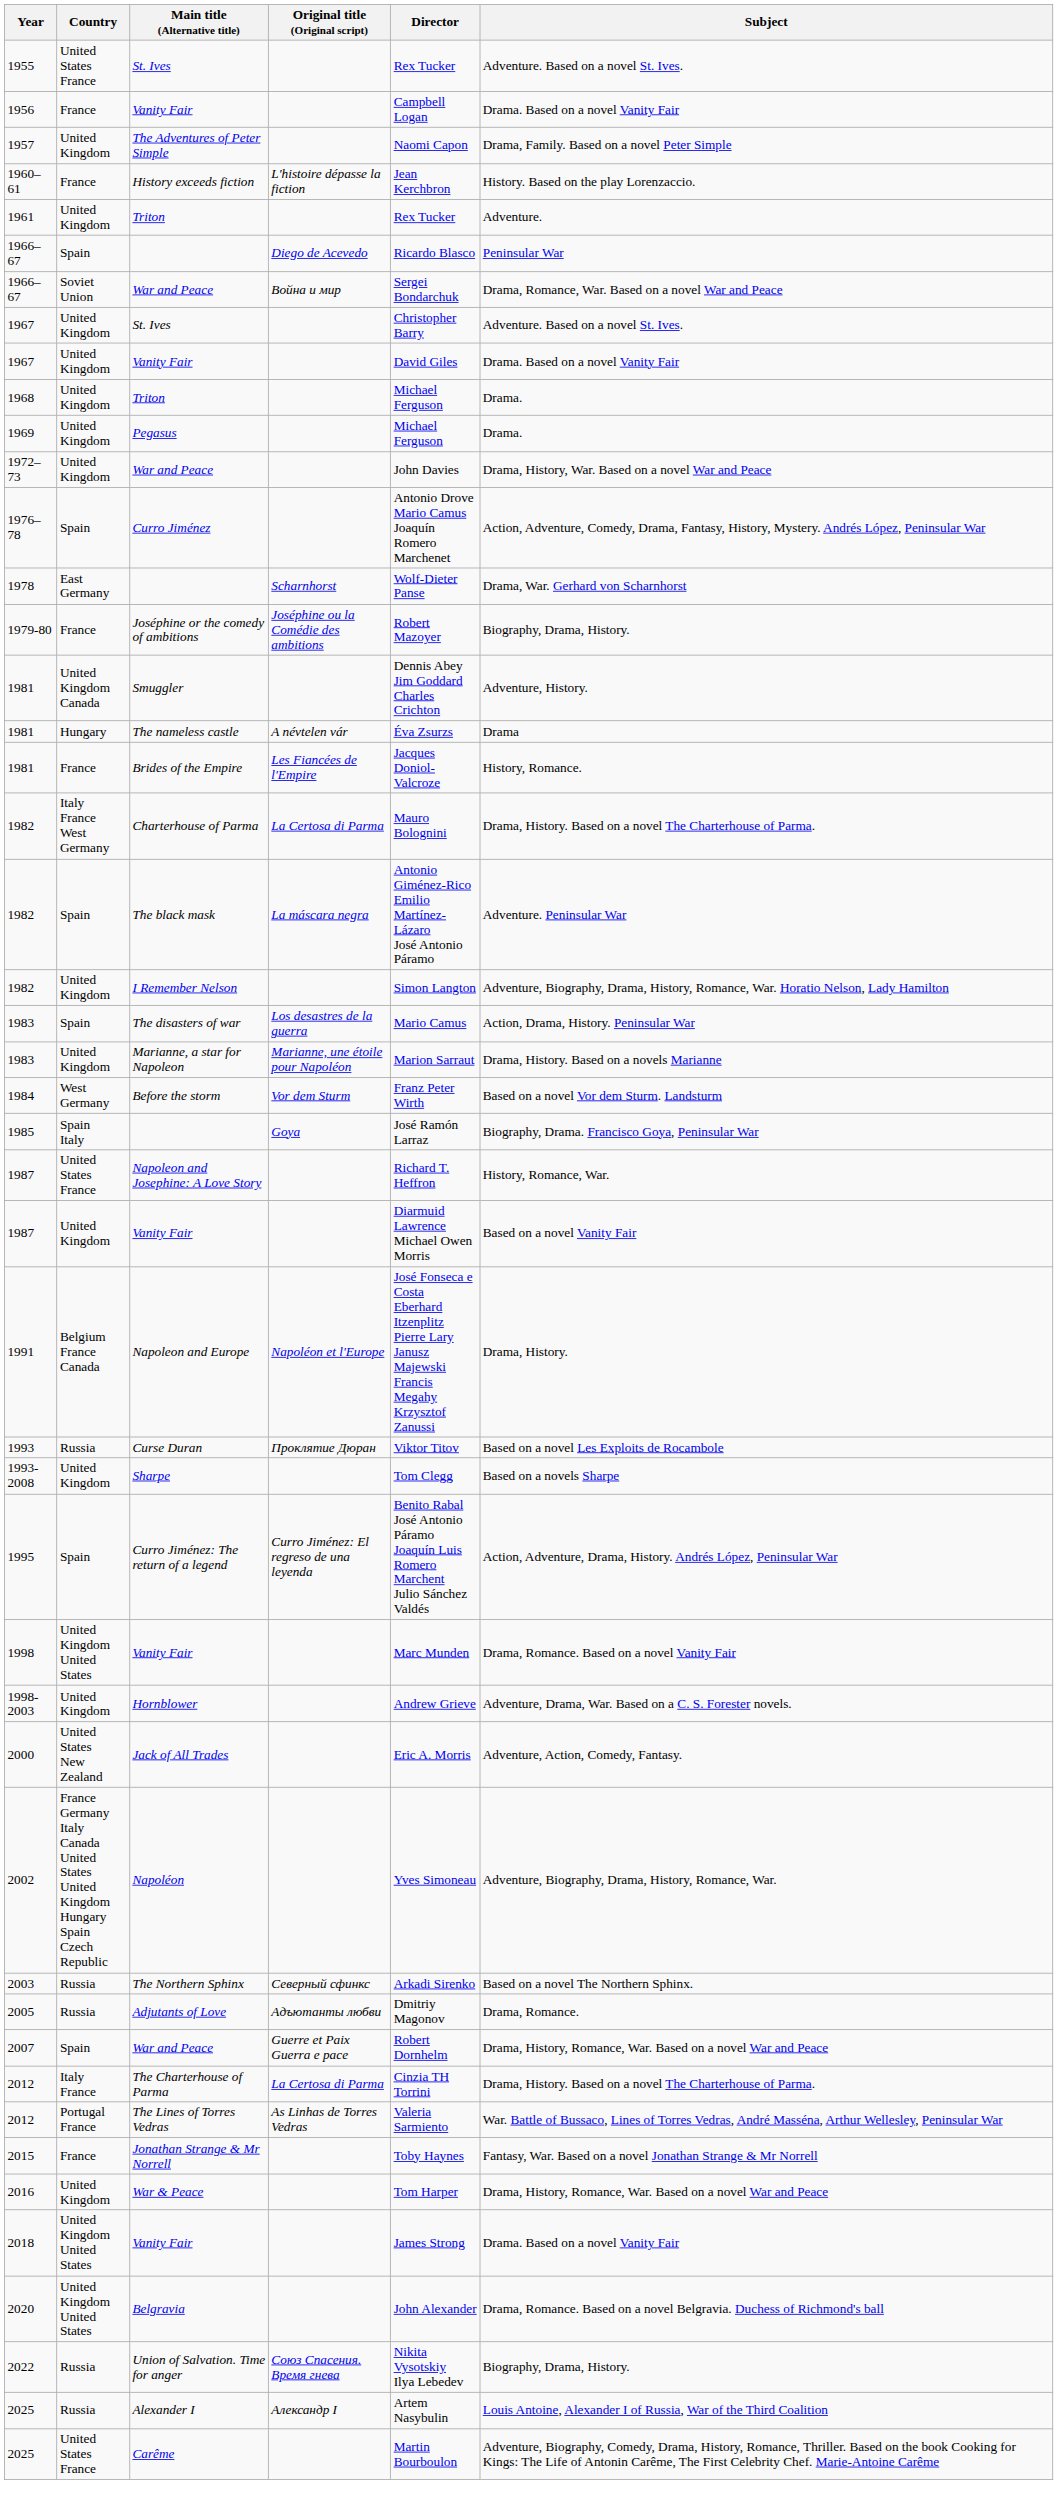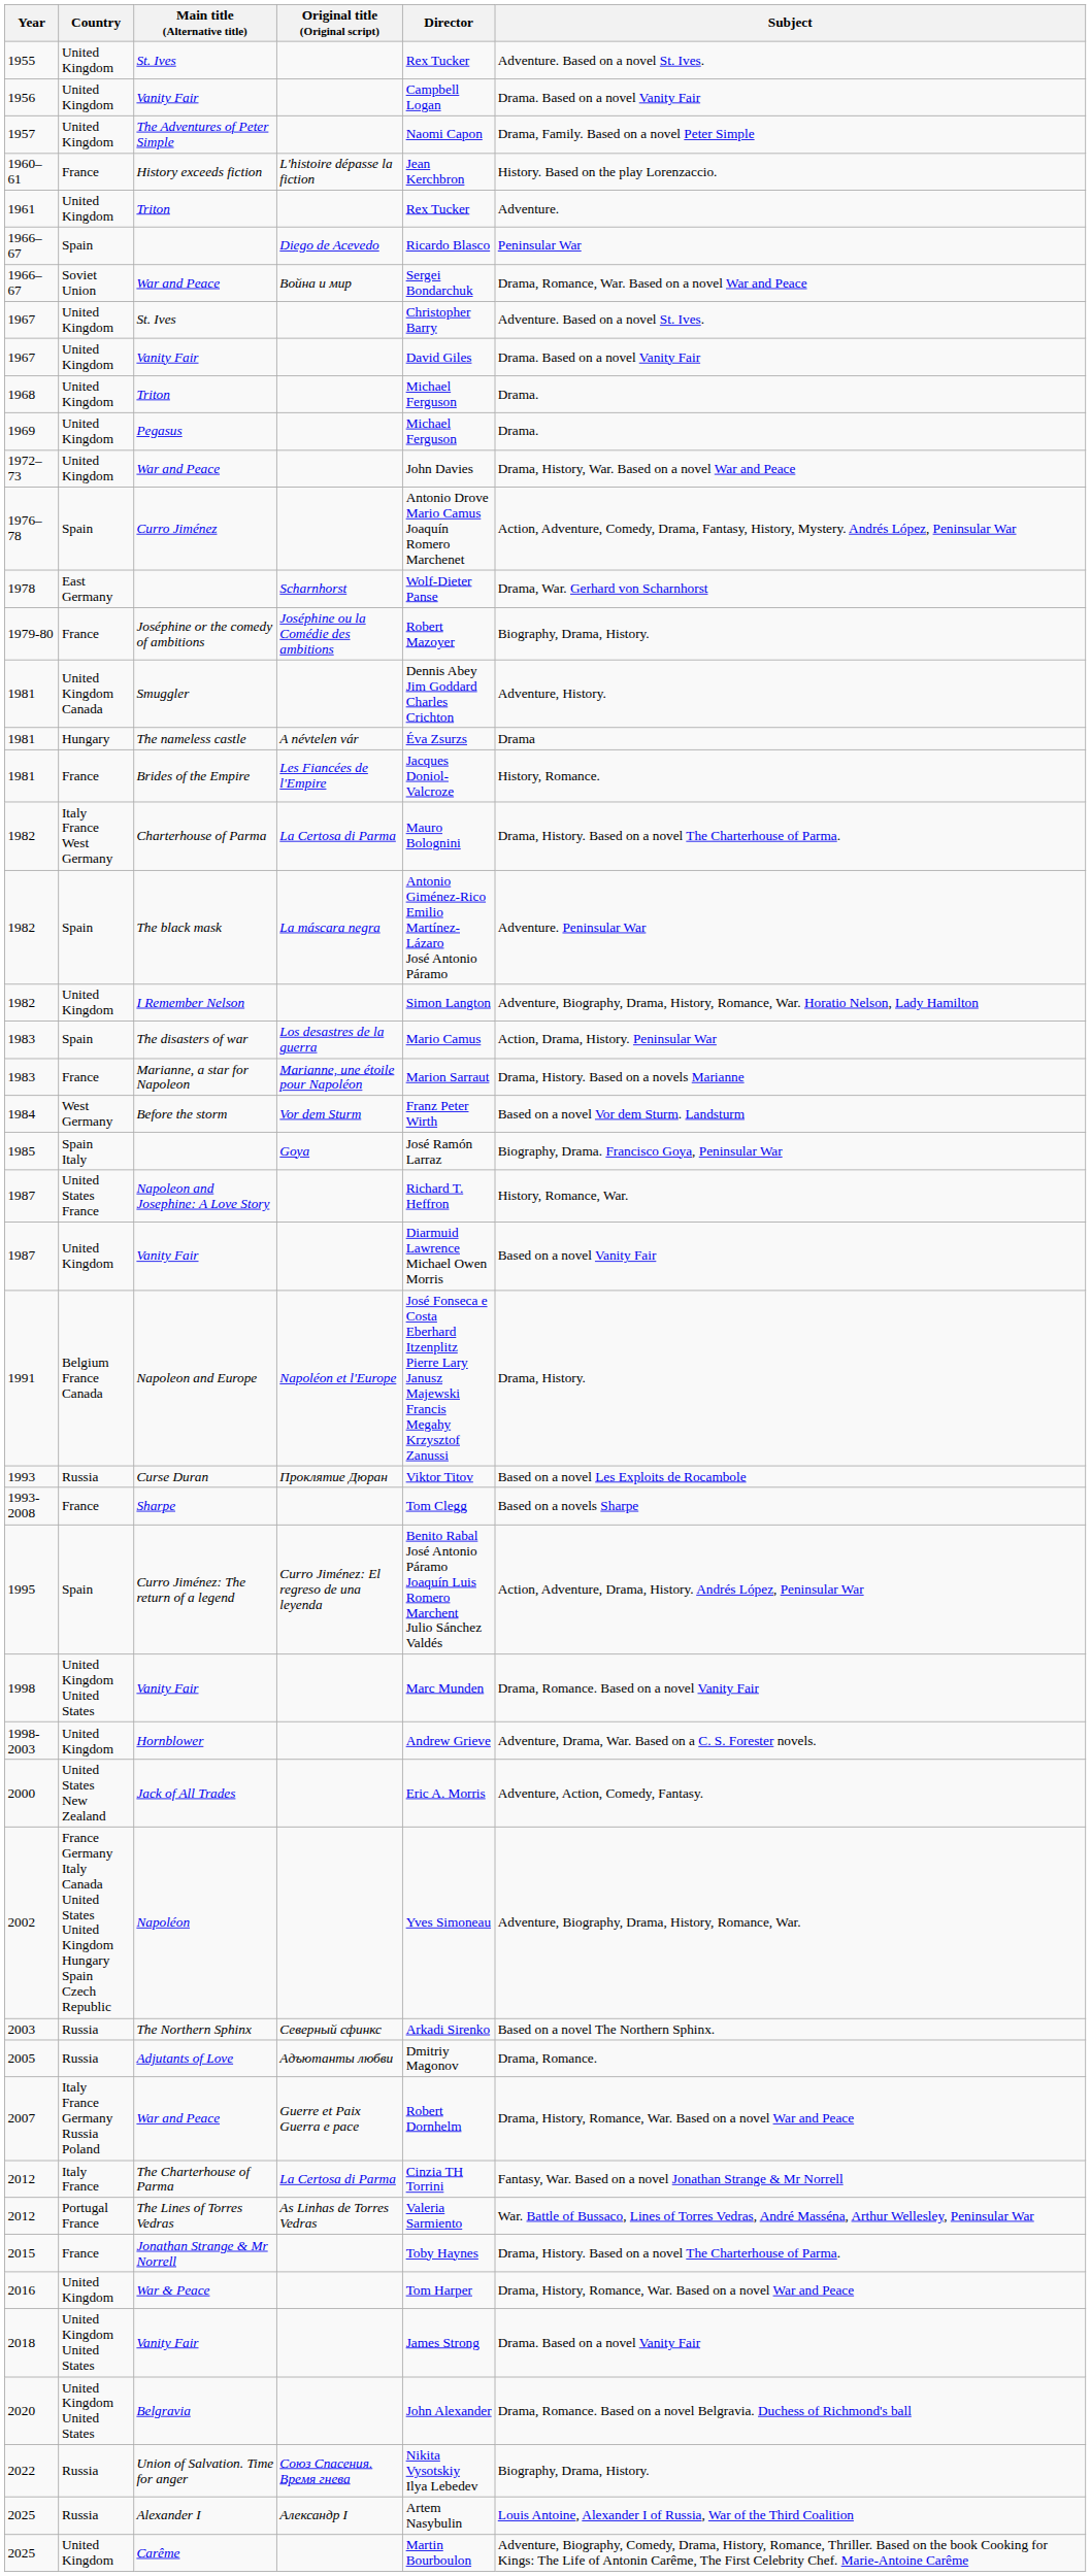 <table class="wikitable sortable" style="width:100%;">
 <tr>
 <th>Year</th>
 <th width= 80>Country</th>
 <th class="unsortable" style="width:160px;">Main title<br><small>(Alternative title)</small></th>
 <th class="unsortable" style="width:140px;">Original title<br><small>(Original script)</small></th>
 <th width=100>Director</th>
 <th class="unsortable">Subject</th>
 </tr>
 <tr>
 <td>1955</td>
-<td>United States<br>France</td>
+<td>United Kingdom</td>
 <td><em><a href='#'>St. Ives</a></em></td>
 <td></td>
 <td><a href='#'>Rex Tucker</a></td>
 <td>Adventure. Based on a novel <a href='#'>St. Ives</a>.</td>
 </tr>
 <tr>
 <td>1956</td>
-<td>France</td>
+<td>United Kingdom</td>
 <td><em><a href='#'>Vanity Fair</a></em></td>
 <td></td>
 <td><a href='#'>Campbell Logan</a></td>
 <td>Drama. Based on a novel <a href='#'>Vanity Fair</a></td>
 </tr>
 <tr>
 <td>1957</td>
 <td>United Kingdom</td>
 <td><em><a href='#'>The Adventures of Peter Simple</a></em></td>
 <td></td>
 <td><a href='#'>Naomi Capon</a></td>
 <td>Drama, Family. Based on a novel <a href='#'>Peter Simple</a></td>
 </tr>
 <tr>
 <td>1960–61</td>
 <td>France</td>
 <td><em>History exceeds fiction</em></td>
 <td><em>L'histoire dépasse la fiction</em></td>
 <td><a href='#'>Jean Kerchbron</a></td>
 <td>History. Based on the play Lorenzaccio.</td>
 </tr>
 <tr>
 <td>1961</td>
 <td>United Kingdom</td>
 <td><em><a href='#'>Triton</a></em></td>
 <td></td>
 <td><a href='#'>Rex Tucker</a></td>
 <td>Adventure.</td>
 </tr>
 <tr>
 <td>1966–67</td>
 <td>Spain</td>
 <td></td>
 <td><em><a href='#'>Diego de Acevedo</a></em></td>
 <td><a href='#'>Ricardo Blasco</a></td>
 <td><a href='#'>Peninsular War</a></td>
 </tr>
 <tr>
 <td>1966–67</td>
 <td>Soviet Union</td>
 <td><em><a href='#'>War and Peace</a></em></td>
 <td><em>Война и мир</em></td>
 <td><a href='#'>Sergei Bondarchuk</a></td>
 <td>Drama, Romance, War. Based on a novel <a href='#'>War and Peace</a></td>
 </tr>
 <tr>
 <td>1967</td>
 <td>United Kingdom</td>
 <td><em>St. Ives</em></td>
 <td></td>
 <td><a href='#'>Christopher Barry</a></td>
 <td>Adventure. Based on a novel <a href='#'>St. Ives</a>.</td>
 </tr>
 <tr>
 <td>1967</td>
 <td>United Kingdom</td>
 <td><em><a href='#'>Vanity Fair</a></em></td>
 <td></td>
 <td><a href='#'>David Giles</a></td>
 <td>Drama. Based on a novel <a href='#'>Vanity Fair</a></td>
 </tr>
 <tr>
 <td>1968</td>
 <td>United Kingdom</td>
 <td><em><a href='#'>Triton</a></em></td>
 <td></td>
 <td><a href='#'>Michael Ferguson</a></td>
 <td>Drama.</td>
 </tr>
 <tr>
 <td>1969</td>
 <td>United Kingdom</td>
 <td><em><a href='#'>Pegasus</a></em></td>
 <td></td>
 <td><a href='#'>Michael Ferguson</a></td>
 <td>Drama.</td>
 </tr>
 <tr>
 <td>1972–73</td>
 <td>United Kingdom</td>
 <td><em><a href='#'>War and Peace</a></em></td>
 <td></td>
 <td>John Davies</td>
 <td>Drama, History, War. Based on a novel <a href='#'>War and Peace</a></td>
 </tr>
 <tr>
 <td>1976–78</td>
 <td>Spain</td>
 <td><em><a href='#'>Curro Jiménez</a></em></td>
 <td></td>
 <td>Antonio Drove<br><a href='#'>Mario Camus</a><br>Joaquín Romero Marchenet</td>
 <td>Action, Adventure, Comedy, Drama, Fantasy, History, Mystery. <a href='#'>Andrés López</a>, <a href='#'>Peninsular War</a></td>
 </tr>
 <tr>
 <td>1978</td>
 <td>East Germany</td>
 <td></td>
 <td><em><a href='#'>Scharnhorst</a></em></td>
 <td><a href='#'>Wolf-Dieter Panse</a></td>
 <td>Drama, War. <a href='#'>Gerhard von Scharnhorst</a></td>
 </tr>
 <tr>
 <td>1979-80</td>
 <td>France</td>
 <td><em>Joséphine or the comedy of ambitions</em></td>
 <td><em><a href='#'>Joséphine ou la Comédie des ambitions</a></em></td>
 <td><a href='#'>Robert Mazoyer</a></td>
 <td>Biography, Drama, History.</td>
 </tr>
 <tr>
 <td>1981</td>
 <td>United Kingdom<br>Canada</td>
 <td><em>Smuggler</em></td>
 <td></td>
 <td>Dennis Abey<br><a href='#'>Jim Goddard</a><br><a href='#'>Charles Crichton</a></td>
 <td>Adventure, History.</td>
 </tr>
 <tr>
 <td>1981</td>
 <td>Hungary</td>
 <td><em>The nameless castle</em></td>
 <td><em>A névtelen vár</em></td>
 <td><a href='#'>Éva Zsurzs</a></td>
 <td>Drama</td>
 </tr>
 <tr>
 <td>1981</td>
 <td>France</td>
 <td><em>Brides of the Empire</em></td>
 <td><em><a href='#'>Les Fiancées de l'Empire</a></em></td>
 <td><a href='#'>Jacques Doniol-Valcroze</a></td>
 <td>History, Romance.</td>
 </tr>
 <tr>
 <td>1982</td>
 <td>Italy<br>France<br>West Germany</td>
 <td><em>Charterhouse of Parma</em></td>
 <td><em><a href='#'>La Certosa di Parma</a></em></td>
 <td><a href='#'>Mauro Bolognini</a></td>
 <td>Drama, History. Based on a novel <a href='#'>The Charterhouse of Parma</a>.</td>
 </tr>
 <tr>
 <td>1982</td>
 <td>Spain</td>
 <td><em>The black mask</em></td>
 <td><em><a href='#'>La máscara negra</a></em></td>
 <td><a href='#'>Antonio Giménez-Rico</a><br><a href='#'>Emilio Martínez-Lázaro</a><br>José Antonio Páramo</td>
 <td>Adventure. <a href='#'>Peninsular War</a></td>
 </tr>
 <tr>
 <td>1982</td>
 <td>United Kingdom</td>
 <td><em><a href='#'>I Remember Nelson</a></em></td>
 <td></td>
 <td><a href='#'>Simon Langton</a></td>
 <td>Adventure, Biography, Drama, History, Romance, War. <a href='#'>Horatio Nelson</a>, <a href='#'>Lady Hamilton</a></td>
 </tr>
 <tr>
 <td>1983</td>
 <td>Spain</td>
 <td><em>The disasters of war</em></td>
 <td><em><a href='#'>Los desastres de la guerra</a></em></td>
 <td><a href='#'>Mario Camus</a></td>
 <td>Action, Drama, History. <a href='#'>Peninsular War</a></td>
 </tr>
 <tr>
 <td>1983</td>
-<td>United Kingdom</td>
+<td>France</td>
 <td><em>Marianne, a star for Napoleon</em></td>
 <td><em><a href='#'>Marianne, une étoile pour Napoléon</a></em></td>
 <td><a href='#'>Marion Sarraut</a></td>
 <td>Drama, History. Based on a novels <a href='#'>Marianne</a></td>
 </tr>
 <tr>
 <td>1984</td>
 <td>West Germany</td>
 <td><em>Before the storm</em></td>
 <td><em><a href='#'>Vor dem Sturm</a></em></td>
 <td><a href='#'>Franz Peter Wirth</a></td>
 <td>Based on a novel <a href='#'>Vor dem Sturm</a>. <a href='#'>Landsturm</a></td>
 </tr>
 <tr>
 <td>1985</td>
 <td>Spain<br>Italy</td>
 <td></td>
 <td><em><a href='#'>Goya</a></em></td>
 <td>José Ramón Larraz</td>
 <td>Biography, Drama. <a href='#'>Francisco Goya</a>, <a href='#'>Peninsular War</a></td>
 </tr>
 <tr>
 <td>1987</td>
 <td>United States<br>France</td>
 <td><em><a href='#'>Napoleon and Josephine: A Love Story</a></em></td>
 <td></td>
 <td><a href='#'>Richard T. Heffron</a></td>
 <td>History, Romance, War.</td>
 </tr>
 <tr>
 <td>1987</td>
 <td>United Kingdom</td>
 <td><em><a href='#'>Vanity Fair</a></em></td>
 <td></td>
 <td><a href='#'>Diarmuid Lawrence</a><br>Michael Owen Morris</td>
 <td>Based on a novel <a href='#'>Vanity Fair</a></td>
 </tr>
 <tr>
 <td>1991</td>
 <td>Belgium<br>France<br>Canada</td>
 <td><em>Napoleon and Europe</em></td>
 <td><em><a href='#'>Napoléon et l'Europe</a></em></td>
 <td><a href='#'>José Fonseca e Costa</a><br><a href='#'>Eberhard Itzenplitz</a><br><a href='#'>Pierre Lary</a><br><a href='#'>Janusz Majewski</a><br><a href='#'>Francis Megahy</a><br><a href='#'>Krzysztof Zanussi</a></td>
 <td>Drama, History.</td>
 </tr>
 <tr>
 <td>1993</td>
 <td>Russia</td>
 <td><em>Curse Duran</em></td>
 <td><em>Проклятие Дюран</em></td>
 <td><a href='#'>Viktor Titov</a></td>
 <td>Based on a novel <a href='#'>Les Exploits de Rocambole</a></td>
 </tr>
 <tr>
 <td>1993-2008</td>
-<td>United Kingdom</td>
+<td>France</td>
 <td><em><a href='#'>Sharpe</a></em></td>
 <td></td>
 <td><a href='#'>Tom Clegg</a></td>
 <td>Based on a novels <a href='#'>Sharpe</a></td>
 </tr>
 <tr>
 <td>1995</td>
 <td>Spain</td>
 <td><em>Curro Jiménez: The return of a legend</em></td>
 <td><em>Curro Jiménez: El regreso de una leyenda</em></td>
 <td><a href='#'>Benito Rabal</a><br>José Antonio Páramo<br><a href='#'>Joaquín Luis Romero Marchent</a><br>Julio Sánchez Valdés</td>
 <td>Action, Adventure, Drama, History. <a href='#'>Andrés López</a>, <a href='#'>Peninsular War</a></td>
 </tr>
 <tr>
 <td>1998</td>
 <td>United Kingdom<br>United States</td>
 <td><em><a href='#'>Vanity Fair</a></em></td>
 <td></td>
 <td><a href='#'>Marc Munden</a></td>
 <td>Drama, Romance. Based on a novel <a href='#'>Vanity Fair</a></td>
 </tr>
 <tr>
 <td>1998-2003</td>
 <td>United Kingdom</td>
 <td><em><a href='#'>Hornblower</a></em></td>
 <td></td>
 <td><a href='#'>Andrew Grieve</a></td>
 <td>Adventure, Drama, War. Based on a <a href='#'>C. S. Forester</a> novels.</td>
 </tr>
 <tr>
 <td>2000</td>
 <td>United States<br>New Zealand</td>
 <td><em><a href='#'>Jack of All Trades</a></em></td>
 <td></td>
 <td><a href='#'>Eric A. Morris</a></td>
 <td>Adventure, Action, Comedy, Fantasy.</td>
 </tr>
 <tr>
 <td>2002</td>
 <td>France<br>Germany<br>Italy<br>Canada<br>United States<br>United Kingdom<br>Hungary<br>Spain<br>Czech Republic</td>
 <td><em><a href='#'>Napoléon</a></em></td>
 <td></td>
 <td><a href='#'>Yves Simoneau</a></td>
 <td>Adventure, Biography, Drama, History, Romance, War.</td>
 </tr>
 <tr>
 <td>2003</td>
 <td>Russia</td>
 <td><em>The Northern Sphinx</em></td>
 <td><em>Северный сфинкс</em></td>
 <td><a href='#'>Arkadi Sirenko</a></td>
 <td>Based on a novel The Northern Sphinx.</td>
 </tr>
 <tr>
 <td>2005</td>
 <td>Russia</td>
 <td><em><a href='#'>Adjutants of Love</a></em></td>
 <td><em>Адъютанты любви</em></td>
 <td>Dmitriy Magonov</td>
 <td>Drama, Romance.</td>
 </tr>
 <tr>
 <td>2007</td>
-<td>Spain</td>
+<td>Italy<br>France<br>Germany<br>Russia<br>Poland</td>
 <td><em><a href='#'>War and Peace</a></em></td>
 <td><em>Guerre et Paix</em><br><em>Guerra e pace</em></td>
 <td><a href='#'>Robert Dornhelm</a></td>
 <td>Drama, History, Romance, War. Based on a novel <a href='#'>War and Peace</a></td>
 </tr>
 <tr>
 <td>2012</td>
 <td>Italy<br>France</td>
 <td><em>The Charterhouse of Parma</em></td>
 <td><em><a href='#'>La Certosa di Parma</a></em></td>
 <td><a href='#'>Cinzia TH Torrini</a></td>
-<td>Drama, History. Based on a novel <a href='#'>The Charterhouse of Parma</a>.</td>
+<td>Fantasy, War. Based on a novel <a href='#'>Jonathan Strange & Mr Norrell</a></td>
 </tr>
 <tr>
 <td>2012</td>
 <td>Portugal<br>France</td>
 <td><em>The Lines of Torres Vedras</em></td>
 <td><em>As Linhas de Torres Vedras</em></td>
 <td><a href='#'>Valeria Sarmiento</a></td>
 <td>War. <a href='#'>Battle of Bussaco</a>, <a href='#'>Lines of Torres Vedras</a>, <a href='#'>André Masséna</a>, <a href='#'>Arthur Wellesley</a>, <a href='#'>Peninsular War</a></td>
 </tr>
 <tr>
 <td>2015</td>
 <td>France</td>
 <td><em><a href='#'>Jonathan Strange & Mr Norrell</a></em></td>
 <td></td>
 <td><a href='#'>Toby Haynes</a></td>
-<td>Fantasy, War. Based on a novel <a href='#'>Jonathan Strange & Mr Norrell</a></td>
+<td>Drama, History. Based on a novel <a href='#'>The Charterhouse of Parma</a>.</td>
 </tr>
 <tr>
 <td>2016</td>
 <td>United Kingdom</td>
 <td><em><a href='#'>War & Peace</a></em></td>
 <td></td>
 <td><a href='#'>Tom Harper</a></td>
 <td>Drama, History, Romance, War. Based on a novel <a href='#'>War and Peace</a></td>
 </tr>
 <tr>
 <td>2018</td>
 <td>United Kingdom<br>United States</td>
 <td><em><a href='#'>Vanity Fair</a></em></td>
 <td></td>
 <td><a href='#'>James Strong</a></td>
 <td>Drama. Based on a novel <a href='#'>Vanity Fair</a></td>
 </tr>
 <tr>
 <td>2020</td>
 <td>United Kingdom<br>United States</td>
 <td><em><a href='#'>Belgravia</a></em></td>
 <td></td>
 <td><a href='#'>John Alexander</a></td>
 <td>Drama, Romance. Based on a novel Belgravia. <a href='#'>Duchess of Richmond's ball</a></td>
 </tr>
 <tr>
 <td>2022</td>
 <td>Russia</td>
 <td><em>Union of Salvation. Time for anger</em></td>
 <td><em><a href='#'>Союз Спасения. Время гнева</a></em></td>
 <td><a href='#'>Nikita Vysotskiy</a><br>Ilya Lebedev</td>
 <td>Biography, Drama, History.</td>
 </tr>
 <tr>
 <td>2025</td>
 <td>Russia</td>
 <td><em>Alexander I</em></td>
 <td><em>Александр I</em></td>
 <td>Artem Nasybulin</td>
 <td><a href='#'>Louis Antoine</a>, <a href='#'>Alexander I of Russia</a>, <a href='#'>War of the Third Coalition</a></td>
 </tr>
 <tr>
 <td>2025</td>
-<td>United States<br>France</td>
+<td>United Kingdom</td>
 <td><em><a href='#'>Carême</a></em></td>
 <td></td>
 <td><a href='#'>Martin Bourboulon</a></td>
 <td>Adventure, Biography, Comedy, Drama, History, Romance, Thriller. Based on the book Cooking for Kings: The Life of Antonin Carême, The First Celebrity Chef. <a href='#'>Marie-Antoine Carême</a></td>
 </tr>
 </table>
